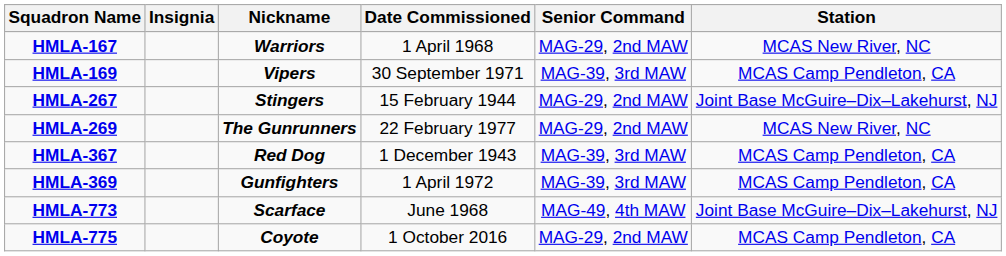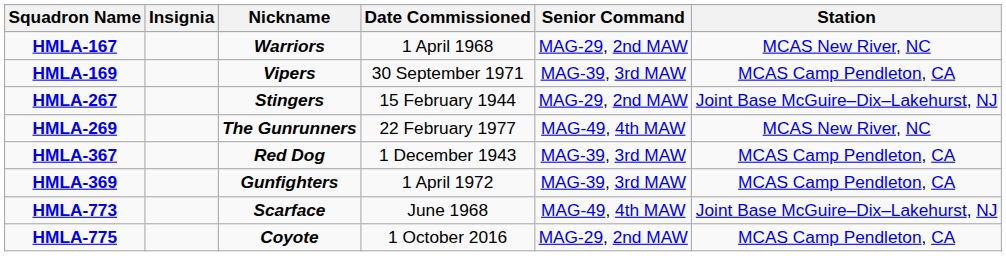 <table class="wikitable sortable" style="text-align:center;">
 <tr style="background:#CCCCCC;">
 <th><strong>Squadron Name</strong></th>
 <th><strong>Insignia</strong></th>
 <th><strong>Nickname</strong></th>
 <th><strong>Date Commissioned</strong></th>
 <th><strong>Senior Command</strong></th>
 <th><strong>Station</strong></th>
 </tr>
 <tr>
 <td><strong><a href='#'>HMLA-167</a></strong></td>
 <td></td>
 <td><strong><em>Warriors</em></strong></td>
 <td>1 April 1968</td>
 <td><a href='#'>MAG-29</a>, <a href='#'>2nd MAW</a></td>
 <td><a href='#'>MCAS New River</a>, <a href='#'>NC</a></td>
 </tr>
 <tr>
 <td><strong><a href='#'>HMLA-169</a></strong></td>
 <td></td>
 <td><strong><em>Vipers</em></strong></td>
 <td>30 September 1971</td>
 <td><a href='#'>MAG-39</a>, <a href='#'>3rd MAW</a></td>
 <td><a href='#'>MCAS Camp Pendleton</a>, <a href='#'>CA</a></td>
 </tr>
 <tr>
 <td><strong><a href='#'>HMLA-267</a></strong></td>
 <td></td>
 <td><strong><em>Stingers</em></strong></td>
 <td>15 February 1944</td>
 <td><a href='#'>MAG-29</a>, <a href='#'>2nd MAW</a></td>
 <td><a href='#'>Joint Base McGuire–Dix–Lakehurst</a>, <a href='#'>NJ</a></td>
 </tr>
 <tr>
 <td><strong><a href='#'>HMLA-269</a></strong></td>
 <td></td>
 <td><strong><em>The Gunrunners</em></strong></td>
 <td>22 February 1977</td>
-<td><a href='#'>MAG-29</a>, <a href='#'>2nd MAW</a></td>
+<td><a href='#'>MAG-49</a>, <a href='#'>4th MAW</a></td>
 <td><a href='#'>MCAS New River</a>, <a href='#'>NC</a></td>
 </tr>
 <tr>
 <td><strong><a href='#'>HMLA-367</a></strong></td>
 <td></td>
 <td><strong><em>Red Dog</em></strong></td>
 <td>1 December 1943</td>
 <td><a href='#'>MAG-39</a>, <a href='#'>3rd MAW</a></td>
 <td><a href='#'>MCAS Camp Pendleton</a>, <a href='#'>CA</a></td>
 </tr>
 <tr>
 <td><strong><a href='#'>HMLA-369</a></strong></td>
 <td></td>
 <td><strong><em>Gunfighters</em></strong></td>
 <td>1 April 1972</td>
 <td><a href='#'>MAG-39</a>, <a href='#'>3rd MAW</a></td>
 <td><a href='#'>MCAS Camp Pendleton</a>, <a href='#'>CA</a></td>
 </tr>
 <tr>
 <td><strong><a href='#'>HMLA-773</a></strong></td>
 <td></td>
 <td><strong><em>Scarface</em></strong></td>
 <td>June 1968</td>
 <td><a href='#'>MAG-49</a>, <a href='#'>4th MAW</a></td>
 <td><a href='#'>Joint Base McGuire–Dix–Lakehurst</a>, <a href='#'>NJ</a></td>
 </tr>
 <tr>
 <td><strong><a href='#'>HMLA-775</a></strong></td>
 <td></td>
 <td><strong><em>Coyote</em></strong></td>
 <td>1 October 2016</td>
 <td><a href='#'>MAG-29</a>, <a href='#'>2nd MAW</a></td>
 <td><a href='#'>MCAS Camp Pendleton</a>, <a href='#'>CA</a></td>
 </tr>
 </table>
